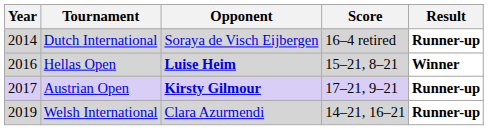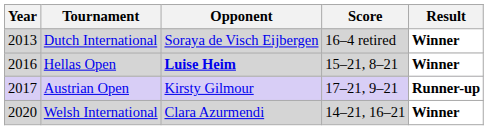 <table class="sortable wikitable" style="font-size: 90%;">
 <tr>
 <th>Year</th>
 <th>Tournament</th>
 <th>Opponent</th>
 <th>Score</th>
 <th>Result</th>
 </tr>
 <tr style="background:#D5D5D5">
-<td align="center">2014</td>
+<td align="center">2013</td>
 <td align="left"><a href='#'>Dutch International</a></td>
 <td align="left"> <a href='#'>Soraya de Visch Eijbergen</a></td>
 <td align="left">16–4 retired</td>
-<td style="text-align:left; background:white"> <strong>Runner-up</strong></td>
+<td style="text-align:left; background:white"> <strong>Winner</strong></td>
 </tr>
 <tr style="background:#D5D5D5">
 <td align="center">2016</td>
 <td align="left"><a href='#'>Hellas Open</a></td>
 <td align="left"><strong> <a href='#'>Luise Heim</a></strong></td>
 <td align="left">15–21, 8–21</td>
 <td style="text-align:left; background:white"> <strong>Winner</strong></td>
 </tr>
 <tr style="background:#D8CEF6">
 <td align="center">2017</td>
 <td align="left"><a href='#'>Austrian Open</a></td>
-<td align="left"><strong> <a href='#'>Kirsty Gilmour</a></strong></td>
+<td align="left"> <a href='#'>Kirsty Gilmour</a></td>
 <td align="left">17–21, 9–21</td>
 <td style="text-align:left; background:white"> <strong>Runner-up</strong></td>
 </tr>
 <tr style="background:#D5D5D5">
-<td align="center">2019</td>
+<td align="center">2020</td>
 <td align="left"><a href='#'>Welsh International</a></td>
 <td align="left"> <a href='#'>Clara Azurmendi</a></td>
 <td align="left">14–21, 16–21</td>
-<td style="text-align:left; background:white"> <strong>Runner-up</strong></td>
+<td style="text-align:left; background:white"> <strong>Winner</strong></td>
 </tr>
 </table>
